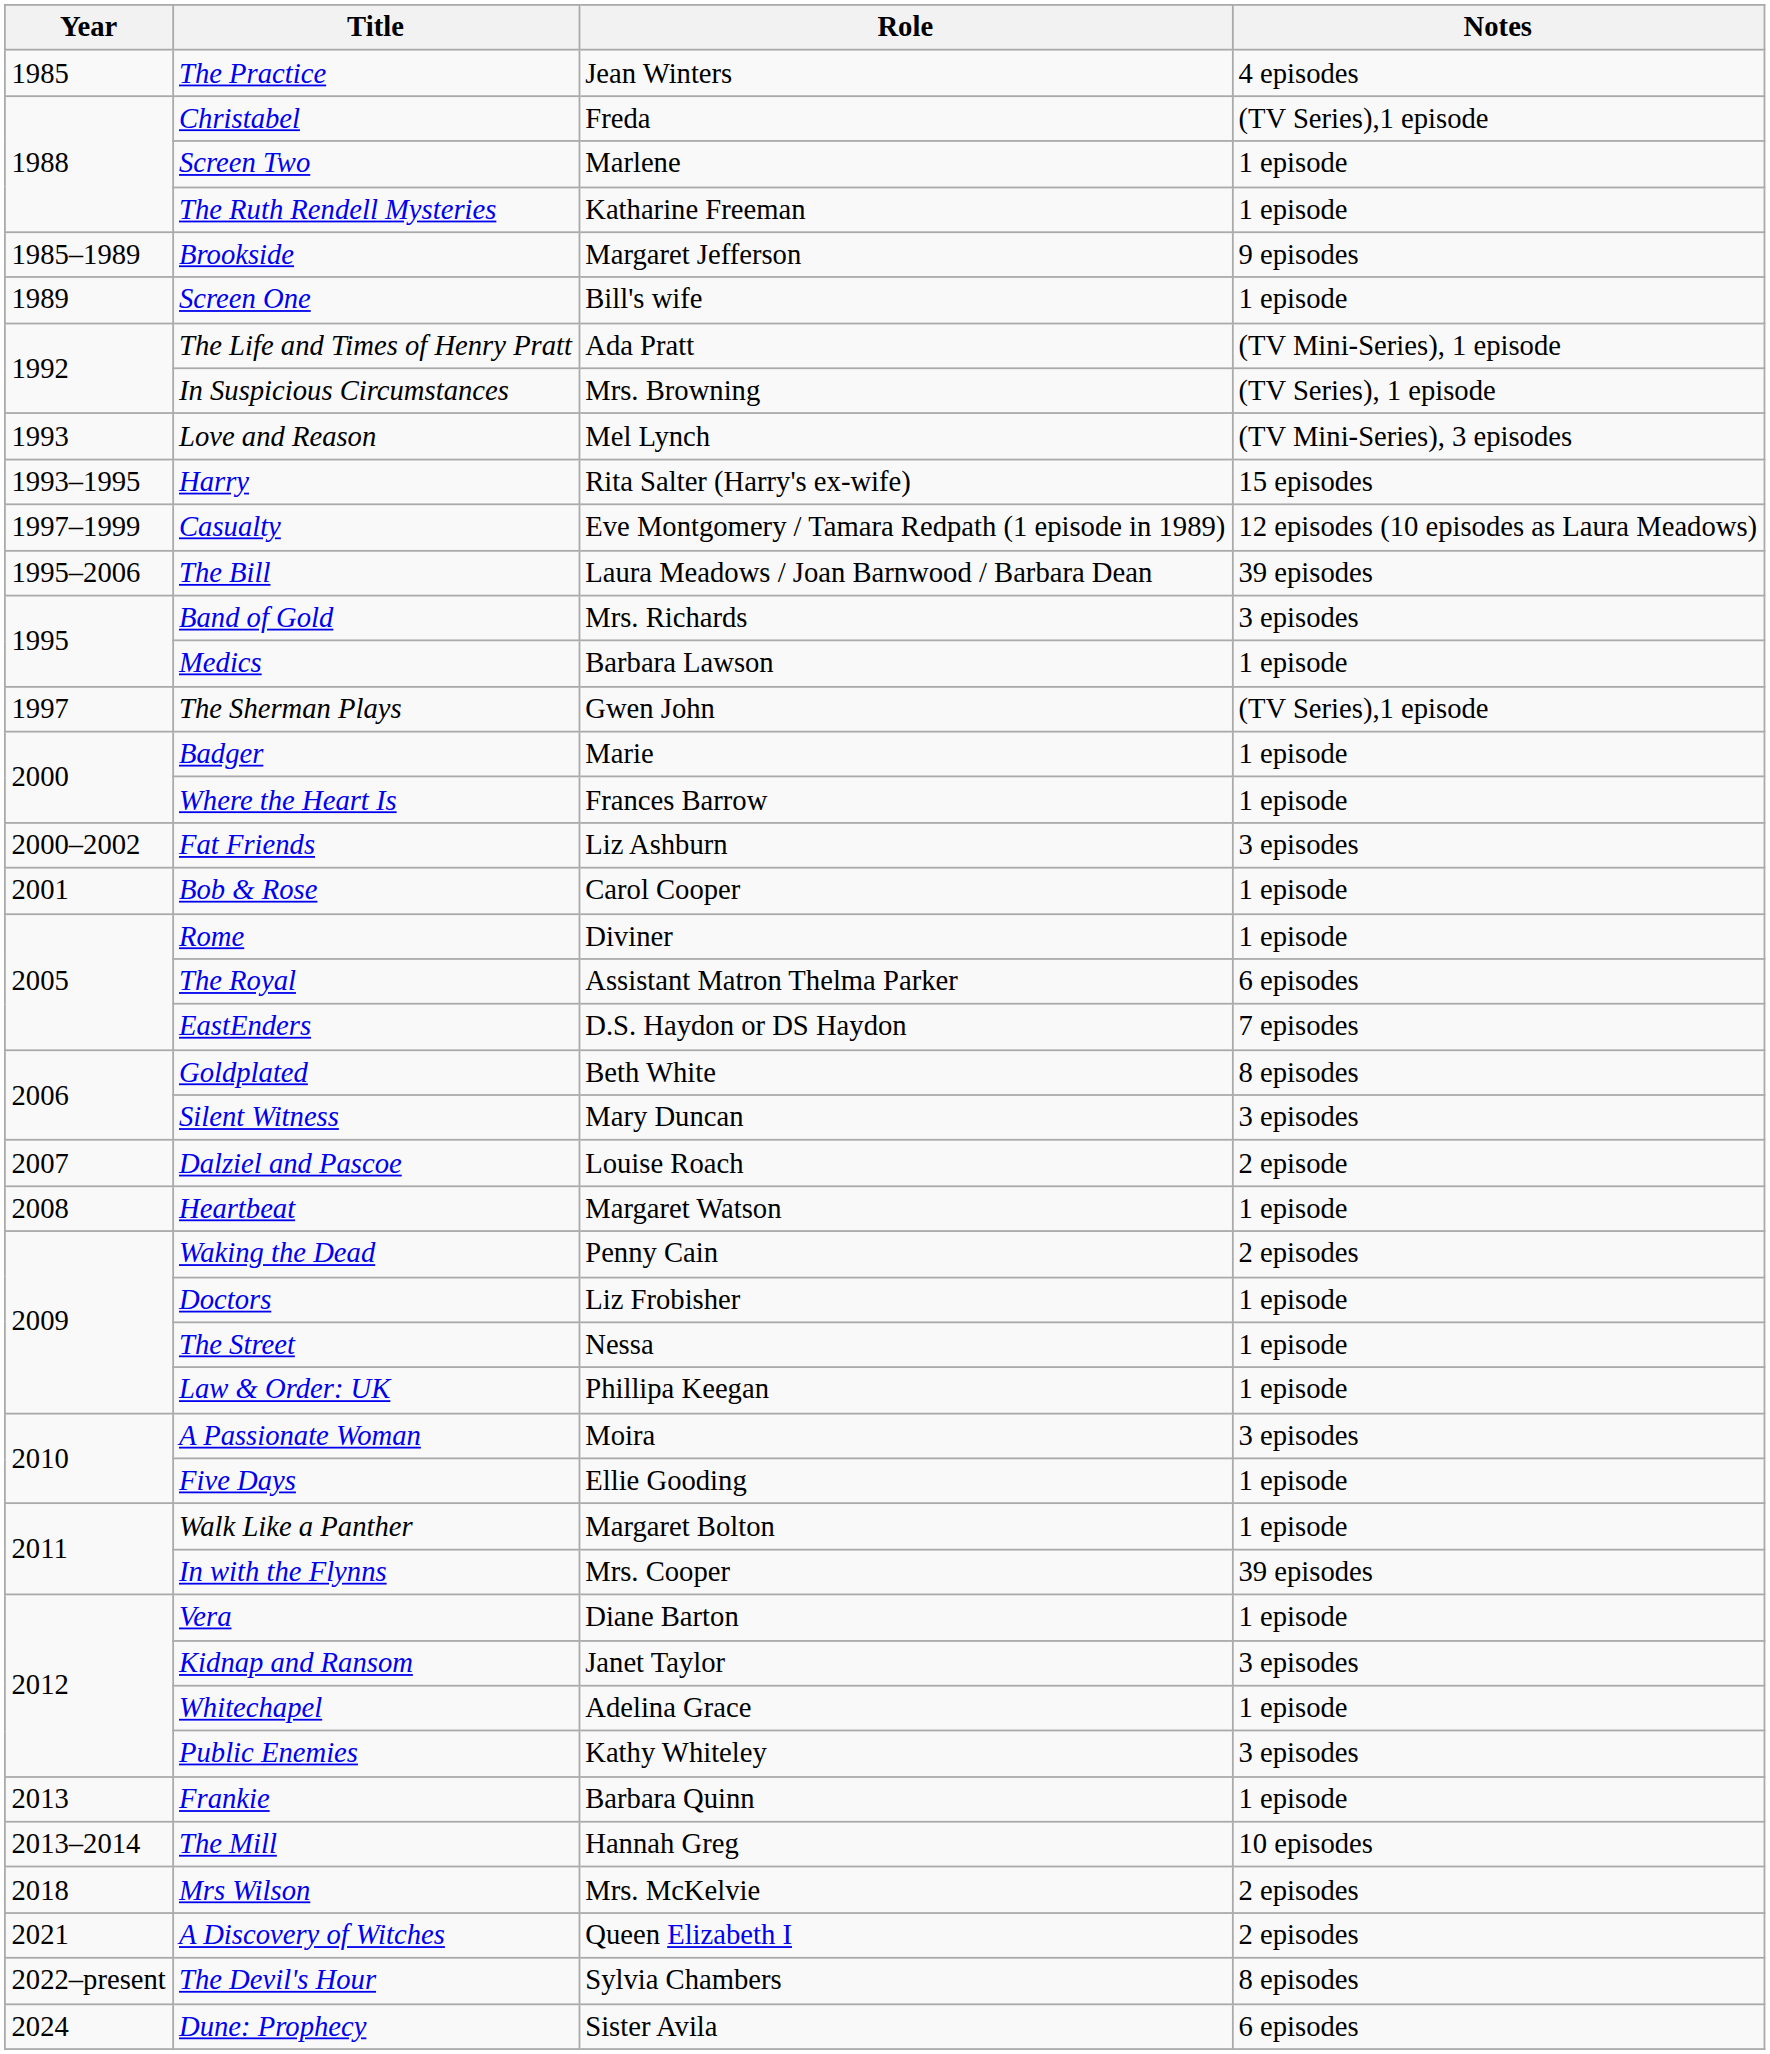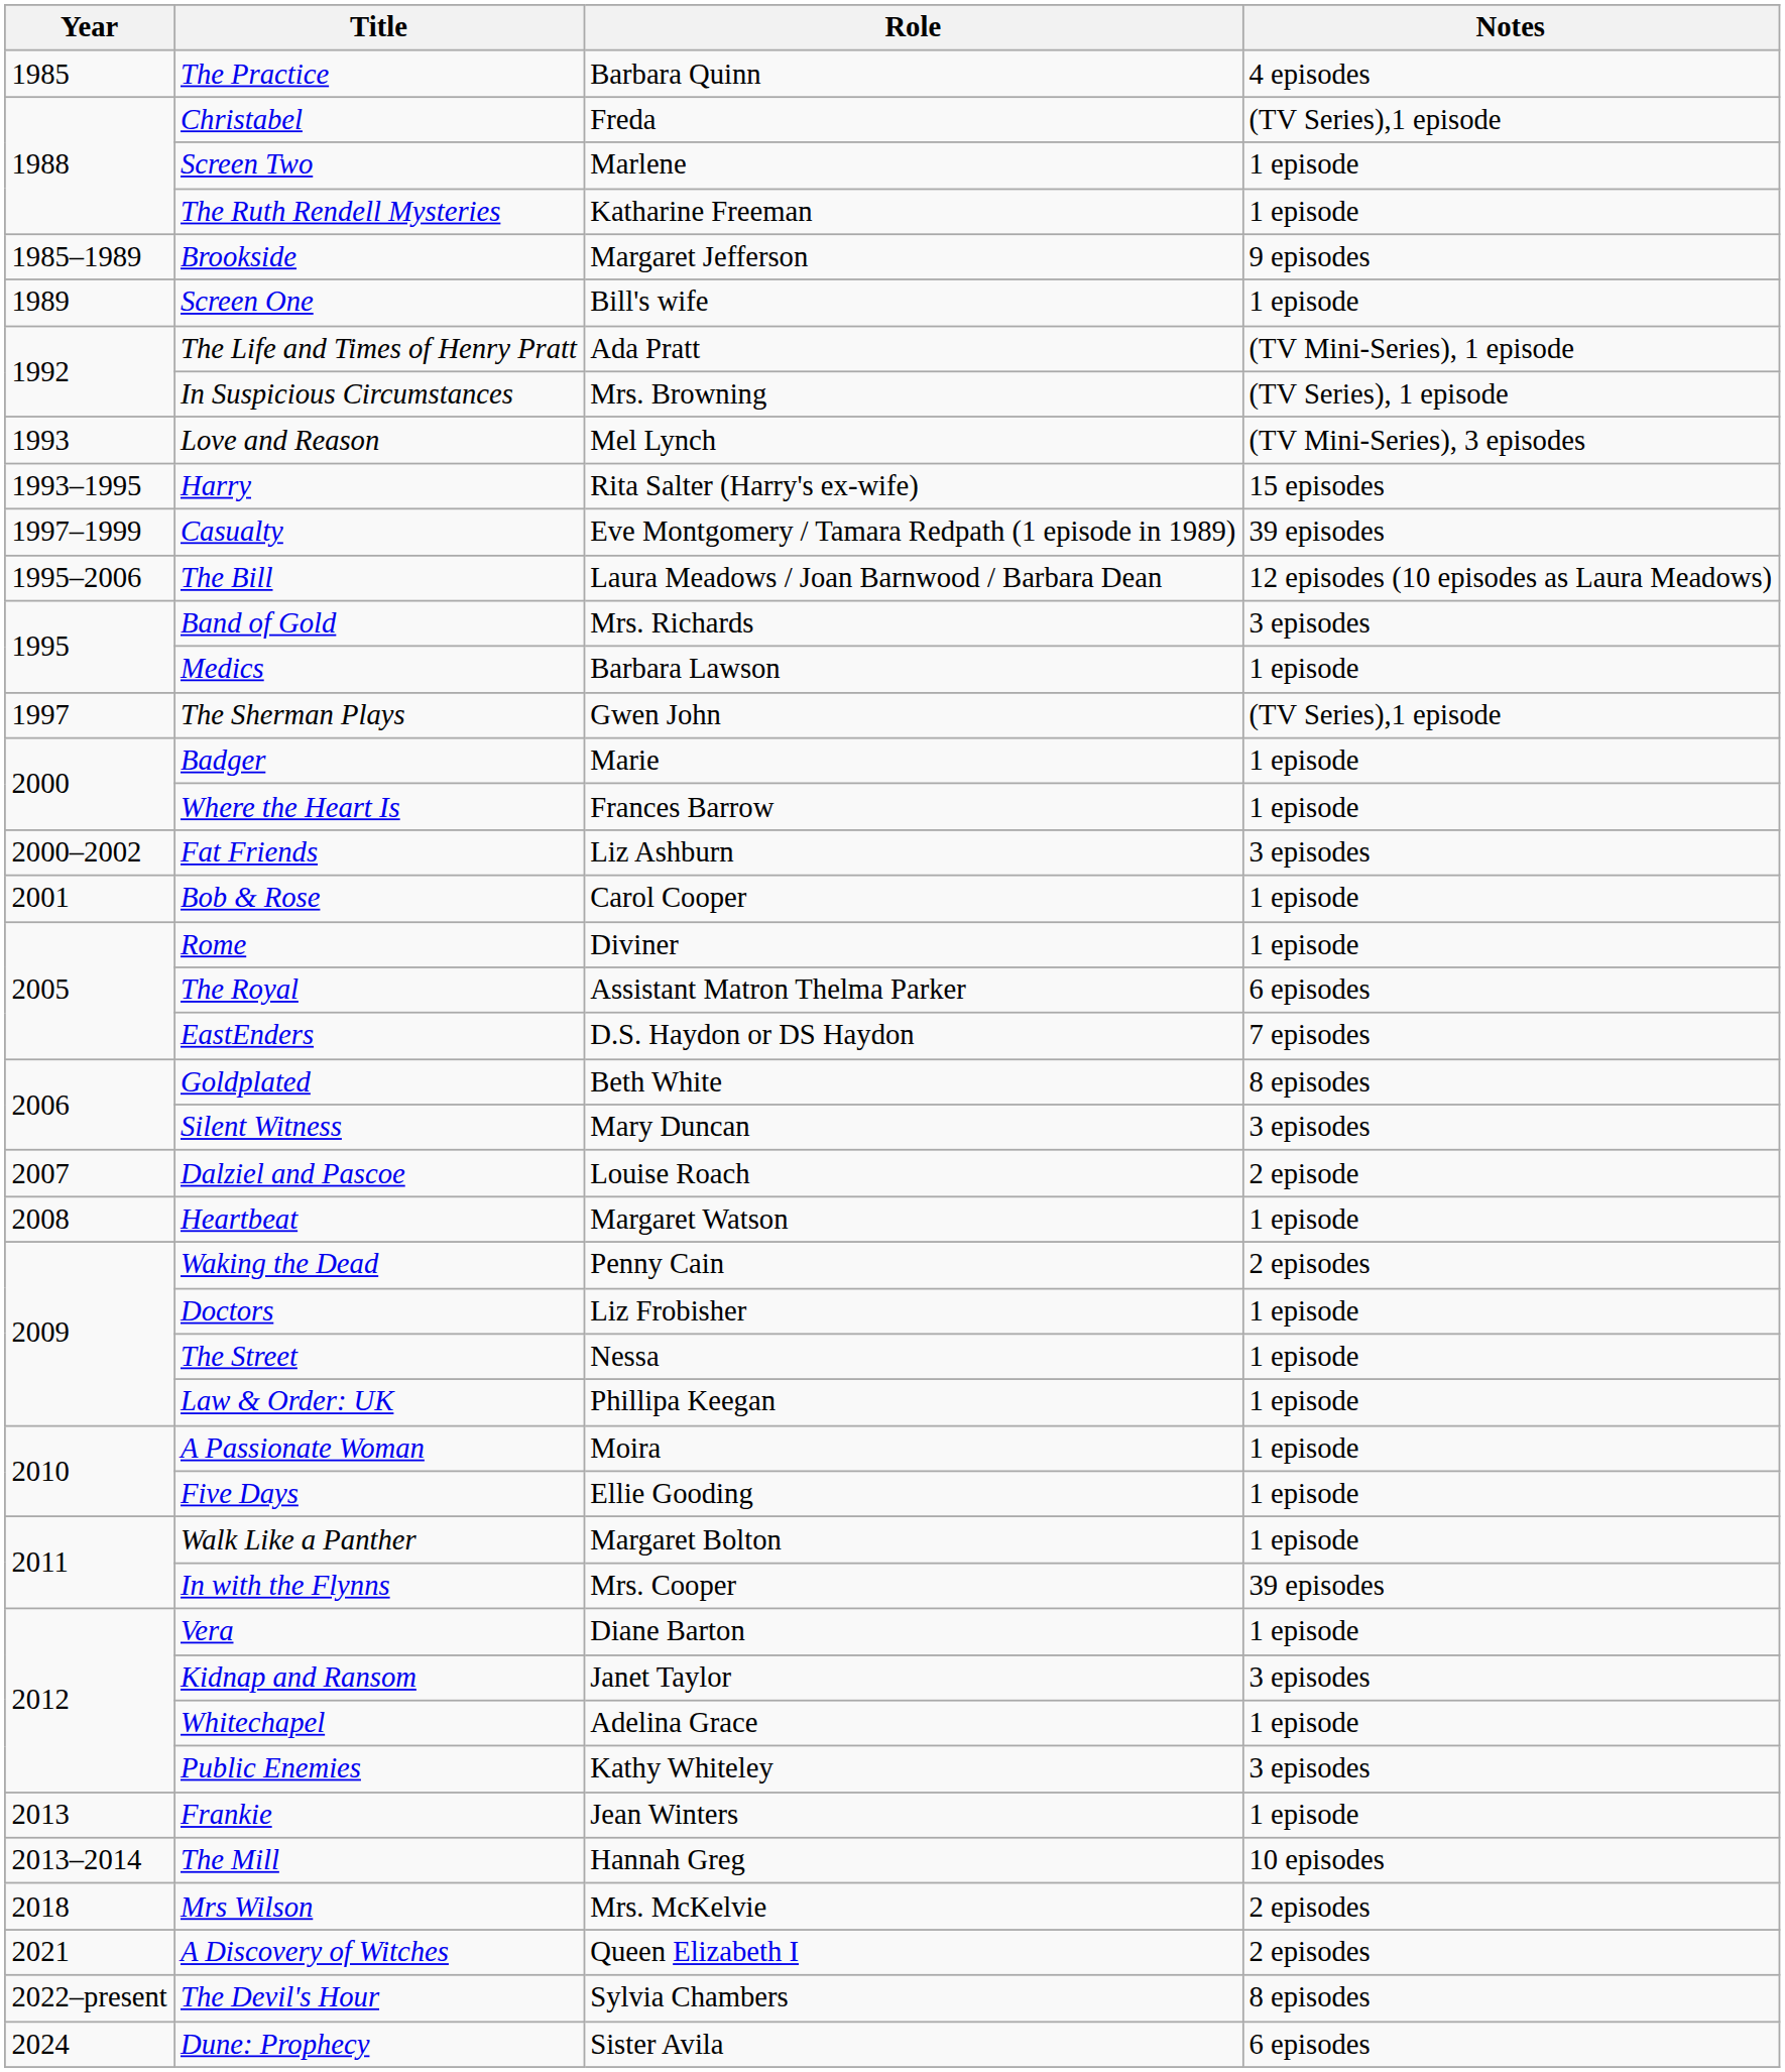 <table class = "wikitable sortable">
 <tr>
 <th>Year</th>
 <th>Title</th>
 <th>Role</th>
 <th class = "unsortable">Notes</th>
 </tr>
 <tr>
 <td>1985</td>
 <td><em><a href='#'>The Practice</a></em></td>
-<td>Jean Winters</td>
+<td>Barbara Quinn</td>
 <td>4 episodes</td>
 </tr>
 <tr>
 <td rowspan=3>1988</td>
 <td><em><a href='#'>Christabel</a></em></td>
 <td>Freda</td>
 <td>(TV Series),1 episode</td>
 </tr>
 <tr>
 <td><em><a href='#'>Screen Two</a></em></td>
 <td>Marlene</td>
 <td>1 episode</td>
 </tr>
 <tr>
 <td><em><a href='#'>The Ruth Rendell Mysteries</a></em></td>
 <td>Katharine Freeman</td>
 <td>1 episode</td>
 </tr>
 <tr>
 <td>1985–1989</td>
 <td><em><a href='#'>Brookside</a></em></td>
 <td>Margaret Jefferson</td>
 <td>9 episodes</td>
 </tr>
 <tr>
 <td>1989</td>
 <td><em><a href='#'>Screen One</a></em></td>
 <td>Bill's wife</td>
 <td>1 episode</td>
 </tr>
 <tr>
 <td rowspan=2>1992</td>
 <td><em>The Life and Times of Henry Pratt</em></td>
 <td>Ada Pratt</td>
 <td>(TV Mini-Series), 1 episode</td>
 </tr>
 <tr>
 <td><em>In Suspicious Circumstances</em></td>
 <td>Mrs. Browning</td>
 <td>(TV Series), 1 episode</td>
 </tr>
 <tr>
 <td>1993</td>
 <td><em>Love and Reason</em></td>
 <td>Mel Lynch</td>
 <td>(TV Mini-Series), 3 episodes</td>
 </tr>
 <tr>
 <td>1993–1995</td>
 <td><em><a href='#'>Harry</a></em></td>
 <td>Rita Salter (Harry's ex-wife)</td>
 <td>15 episodes</td>
 </tr>
 <tr>
 <td>1997–1999</td>
 <td><em><a href='#'>Casualty</a></em></td>
 <td>Eve Montgomery / Tamara Redpath (1 episode in 1989)</td>
-<td>12 episodes (10 episodes as Laura Meadows)</td>
+<td>39 episodes</td>
 </tr>
 <tr>
 <td>1995–2006</td>
 <td><em><a href='#'>The Bill</a></em></td>
 <td>Laura Meadows / Joan Barnwood / Barbara Dean</td>
-<td>39 episodes</td>
+<td>12 episodes (10 episodes as Laura Meadows)</td>
 </tr>
 <tr>
 <td rowspan=2>1995</td>
 <td><em><a href='#'>Band of Gold</a></em></td>
 <td>Mrs. Richards</td>
 <td>3 episodes</td>
 </tr>
 <tr>
 <td><em><a href='#'>Medics</a></em></td>
 <td>Barbara Lawson</td>
 <td>1 episode</td>
 </tr>
 <tr>
 <td>1997</td>
 <td><em>The Sherman Plays</em></td>
 <td>Gwen John</td>
 <td>(TV Series),1 episode</td>
 </tr>
 <tr>
 <td rowspan=2>2000</td>
 <td><em><a href='#'>Badger</a></em></td>
 <td>Marie</td>
 <td>1 episode</td>
 </tr>
 <tr>
 <td><em><a href='#'>Where the Heart Is</a></em></td>
 <td>Frances Barrow</td>
 <td>1 episode</td>
 </tr>
 <tr>
 <td>2000–2002</td>
 <td><em><a href='#'>Fat Friends</a></em></td>
 <td>Liz Ashburn</td>
 <td>3 episodes</td>
 </tr>
 <tr>
 <td>2001</td>
 <td><em><a href='#'>Bob & Rose</a></em></td>
 <td>Carol Cooper</td>
 <td>1 episode</td>
 </tr>
 <tr>
 <td rowspan=3>2005</td>
 <td><em><a href='#'>Rome</a></em></td>
 <td>Diviner</td>
 <td>1 episode</td>
 </tr>
 <tr>
 <td><em><a href='#'>The Royal</a></em></td>
 <td>Assistant Matron Thelma Parker</td>
 <td>6 episodes</td>
 </tr>
 <tr>
 <td><em><a href='#'>EastEnders</a></em></td>
 <td>D.S. Haydon or DS Haydon</td>
 <td>7 episodes</td>
 </tr>
 <tr>
 <td rowspan=2>2006</td>
 <td><em><a href='#'>Goldplated</a></em></td>
 <td>Beth White</td>
 <td>8 episodes</td>
 </tr>
 <tr>
 <td><em><a href='#'>Silent Witness</a></em></td>
 <td>Mary Duncan</td>
 <td>3 episodes</td>
 </tr>
 <tr>
 <td>2007</td>
 <td><em><a href='#'>Dalziel and Pascoe</a></em></td>
 <td>Louise Roach</td>
 <td>2 episode</td>
 </tr>
 <tr>
 <td>2008</td>
 <td><em><a href='#'>Heartbeat</a></em></td>
 <td>Margaret Watson</td>
 <td>1 episode</td>
 </tr>
 <tr>
 <td rowspan=4>2009</td>
 <td><em><a href='#'>Waking the Dead</a></em></td>
 <td>Penny Cain</td>
 <td>2 episodes</td>
 </tr>
 <tr>
 <td><em><a href='#'>Doctors</a></em></td>
 <td>Liz Frobisher</td>
 <td>1 episode</td>
 </tr>
 <tr>
 <td><em><a href='#'>The Street</a></em></td>
 <td>Nessa</td>
 <td>1 episode</td>
 </tr>
 <tr>
 <td><em><a href='#'>Law & Order: UK</a></em></td>
 <td>Phillipa Keegan</td>
 <td>1 episode</td>
 </tr>
 <tr>
 <td rowspan=2>2010</td>
 <td><em><a href='#'>A Passionate Woman</a></em></td>
 <td>Moira</td>
-<td>3 episodes</td>
+<td>1 episode</td>
 </tr>
 <tr>
 <td><em><a href='#'>Five Days</a></em></td>
 <td>Ellie Gooding</td>
 <td>1 episode</td>
 </tr>
 <tr>
 <td rowspan=2>2011</td>
 <td><em>Walk Like a Panther</em></td>
 <td>Margaret Bolton</td>
 <td>1 episode</td>
 </tr>
 <tr>
 <td><em><a href='#'>In with the Flynns</a></em></td>
 <td>Mrs. Cooper</td>
 <td>39 episodes</td>
 </tr>
 <tr>
 <td rowspan=4>2012</td>
 <td><em><a href='#'>Vera</a></em></td>
 <td>Diane Barton</td>
 <td>1 episode</td>
 </tr>
 <tr>
 <td><em><a href='#'>Kidnap and Ransom</a></em></td>
 <td>Janet Taylor</td>
 <td>3 episodes</td>
 </tr>
 <tr>
 <td><em><a href='#'>Whitechapel</a></em></td>
 <td>Adelina Grace</td>
 <td>1 episode</td>
 </tr>
 <tr>
 <td><em><a href='#'>Public Enemies</a></em></td>
 <td>Kathy Whiteley</td>
 <td>3 episodes</td>
 </tr>
 <tr>
 <td>2013</td>
 <td><em><a href='#'>Frankie</a></em></td>
-<td>Barbara Quinn</td>
+<td>Jean Winters</td>
 <td>1 episode</td>
 </tr>
 <tr>
 <td>2013–2014</td>
 <td><em><a href='#'>The Mill</a></em></td>
 <td>Hannah Greg</td>
 <td>10 episodes</td>
 </tr>
 <tr>
 <td>2018</td>
 <td><em><a href='#'>Mrs Wilson</a></em></td>
 <td>Mrs. McKelvie</td>
 <td>2 episodes</td>
 </tr>
 <tr>
 <td>2021</td>
 <td><a href='#'><em>A Discovery of Witches</em></a></td>
 <td>Queen <a href='#'>Elizabeth I</a></td>
 <td>2 episodes</td>
 </tr>
 <tr>
 <td>2022–present</td>
 <td><em><a href='#'>The Devil's Hour</a></em></td>
 <td>Sylvia Chambers</td>
 <td>8 episodes</td>
 </tr>
 <tr>
 <td>2024</td>
 <td><em><a href='#'>Dune: Prophecy</a></em></td>
 <td>Sister Avila</td>
 <td>6 episodes</td>
 </tr>
 </table>
